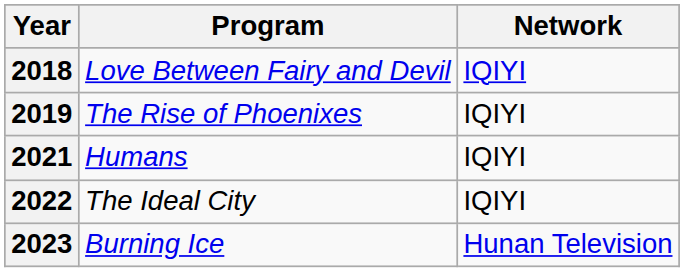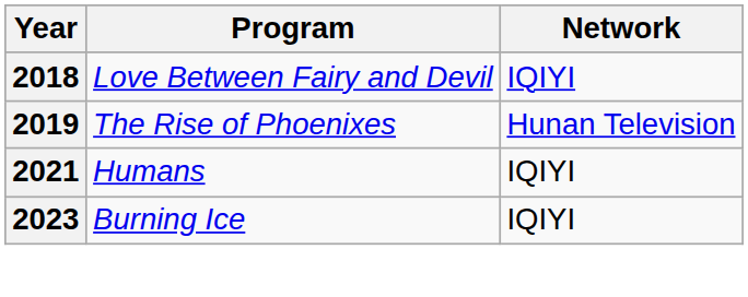 <table class="wikitable plainrowheaders">
 <tr>
 <th>Year</th>
 <th>Program</th>
 <th>Network</th>
 </tr>
 <tr>
 <th scope="row">2018</th>
 <td><em><a href='#'>Love Between Fairy and Devil</a></em></td>
 <td><a href='#'>IQIYI</a></td>
 </tr>
 <tr>
 <th scope="row">2019</th>
 <td><em><a href='#'>The Rise of Phoenixes</a></em></td>
-<td>IQIYI</td>
+<td><a href='#'>Hunan Television</a></td>
 </tr>
 <tr>
 <th scope="row">2021</th>
 <td><em><a href='#'>Humans</a></em></td>
 <td>IQIYI</td>
 </tr>
 <tr>
-<th scope="row">2022</th>
-<td><em>The Ideal City</em></td>
+<th scope="row">2023</th>
+<td><em><a href='#'>Burning Ice</a></em></td>
 <td>IQIYI</td>
 </tr>
-<tr>
-<th scope="row">2023</th>
-<td><em><a href='#'>Burning Ice</a></em></td>
-<td><a href='#'>Hunan Television</a></td>
-</tr>
 </table>
